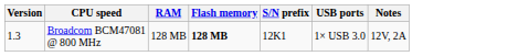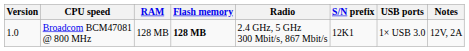 <table class="wikitable">
 <tr>
 <th>Version</th>
 <th>CPU speed</th>
 <th><a href='#'>RAM</a></th>
 <th><a href='#'>Flash memory</a></th>
+<th>Radio</th>
 <th><a href='#'>S/N</a> prefix</th>
 <th>USB ports</th>
 <th>Notes</th>
 </tr>
 <tr>
-<td>1.3</td>
+<td>1.0</td>
 <td><a href='#'>Broadcom</a> BCM47081<br>@ 800 MHz</td>
 <td>128 MB</td>
 <td><strong>128 MB</strong></td>
+<td>2.4 GHz, 5 GHz<br>300 Mbit/s, 867 Mbit/s</td>
 <td>12K1</td>
 <td>1× USB 3.0</td>
 <td>12V, 2A</td>
 </tr>
 </table>
